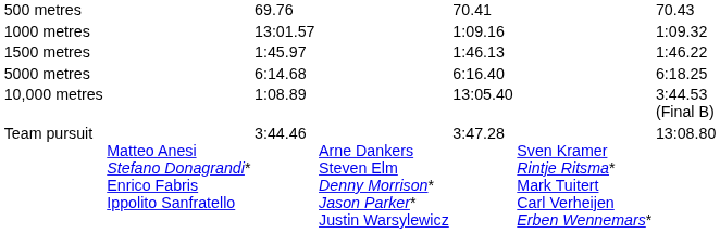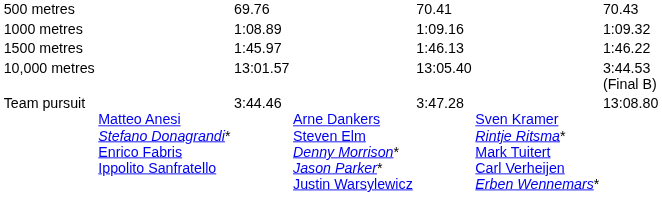 <table>
 <tr valign="top">
 <td>500 metres <br></td>
 <td></td>
 <td>69.76</td>
 <td></td>
 <td>70.41</td>
 <td></td>
 <td>70.43</td>
 </tr>
 <tr valign="top">
 <td>1000 metres <br></td>
 <td></td>
-<td>13:01.57</td>
+<td>1:08.89</td>
 <td></td>
 <td>1:09.16</td>
 <td></td>
 <td>1:09.32</td>
 </tr>
 <tr valign="top">
 <td>1500 metres <br></td>
 <td></td>
 <td>1:45.97</td>
 <td></td>
 <td>1:46.13</td>
 <td></td>
 <td>1:46.22</td>
 </tr>
 <tr valign="top">
-<td>5000 metres <br></td>
-<td></td>
-<td>6:14.68</td>
-<td></td>
-<td>6:16.40</td>
-<td></td>
-<td>6:18.25</td>
-</tr>
-<tr valign="top">
 <td>10,000 metres <br></td>
 <td></td>
-<td>1:08.89</td>
+<td>13:01.57</td>
 <td></td>
 <td>13:05.40</td>
 <td></td>
 <td>3:44.53 <br>(Final B)</td>
 </tr>
 <tr valign="top">
 <td>Team pursuit <br></td>
 <td> <br><a href='#'>Matteo Anesi</a> <br> <em><a href='#'>Stefano Donagrandi</a></em>*<br><a href='#'>Enrico Fabris</a><br><a href='#'>Ippolito Sanfratello</a></td>
 <td>3:44.46</td>
 <td><br> <a href='#'>Arne Dankers</a><br><a href='#'>Steven Elm</a><br><em><a href='#'>Denny Morrison</a></em>*<br><em><a href='#'>Jason Parker</a></em>*<br><a href='#'>Justin Warsylewicz</a></td>
 <td>3:47.28</td>
 <td><br> <a href='#'>Sven Kramer</a><br> <em><a href='#'>Rintje Ritsma</a></em>*<br><a href='#'>Mark Tuitert</a><br><a href='#'>Carl Verheijen</a><br> <em><a href='#'>Erben Wennemars</a></em>*</td>
 <td>13:08.80</td>
 </tr>
 </table>
